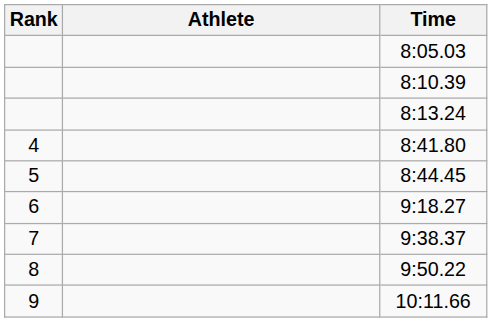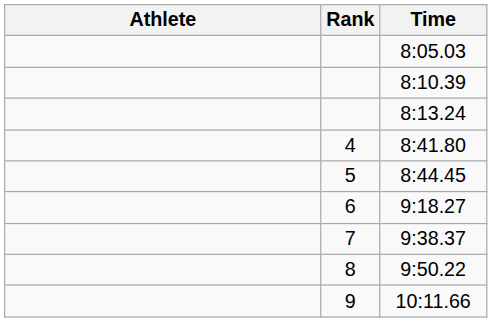 <table class=wikitable style="text-align:center">
 <tr>
+<th width=250>Athlete</th>
 <th width=40>Rank</th>
-<th width=250>Athlete</th>
 <th width=80>Time</th>
 </tr>
 <tr>
+<td align=left></td>
 <td></td>
-<td align=left></td>
 <td>8:05.03</td>
 </tr>
 <tr>
+<td align=left></td>
 <td></td>
-<td align=left></td>
 <td>8:10.39</td>
 </tr>
 <tr>
+<td align=left></td>
 <td></td>
-<td align=left></td>
 <td>8:13.24</td>
 </tr>
 <tr>
+<td align=left></td>
 <td>4</td>
-<td align=left></td>
 <td>8:41.80</td>
 </tr>
 <tr>
+<td align=left></td>
 <td>5</td>
-<td align=left></td>
 <td>8:44.45</td>
 </tr>
 <tr>
+<td align=left></td>
 <td>6</td>
-<td align=left></td>
 <td>9:18.27</td>
 </tr>
 <tr>
+<td align=left></td>
 <td>7</td>
-<td align=left></td>
 <td>9:38.37</td>
 </tr>
 <tr>
+<td align=left></td>
 <td>8</td>
-<td align=left></td>
 <td>9:50.22</td>
 </tr>
 <tr>
+<td align=left></td>
 <td>9</td>
-<td align=left></td>
 <td>10:11.66</td>
 </tr>
 </table>
